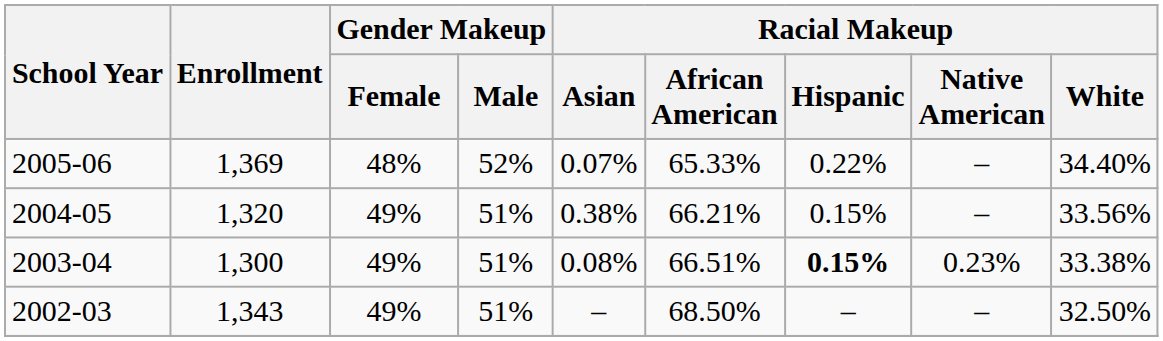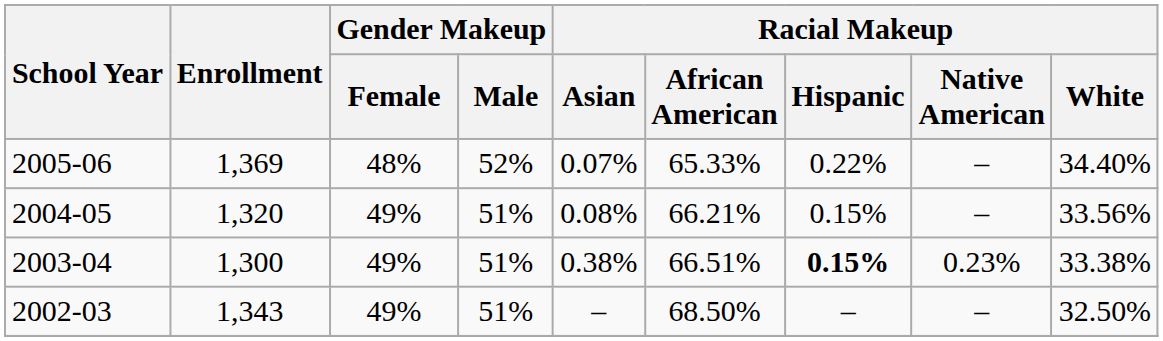 <table class="wikitable" style="font-size: 95%;">
 <tr>
 <th rowspan="2">School Year</th>
 <th rowspan="2">Enrollment</th>
 <th colspan="2">Gender Makeup</th>
 <th colspan="5">Racial Makeup</th>
 </tr>
 <tr>
 <th>Female</th>
 <th>Male</th>
 <th>Asian</th>
 <th>African <br>American</th>
 <th>Hispanic</th>
 <th>Native <br>American</th>
 <th>White</th>
 </tr>
 <tr>
 <td align="left">2005-06</td>
 <td align="center">1,369</td>
 <td align="center">48%</td>
 <td align="center">52%</td>
 <td align="center">0.07%</td>
 <td align="center">65.33%</td>
 <td align="center">0.22%</td>
 <td align="center">–</td>
 <td align="center">34.40%</td>
 </tr>
 <tr>
 <td align="left">2004-05</td>
 <td align="center">1,320</td>
 <td align="center">49%</td>
 <td align="center">51%</td>
-<td align="center">0.38%</td>
+<td align="center">0.08%</td>
 <td align="center">66.21%</td>
 <td align="center">0.15%</td>
 <td align="center">–</td>
 <td align="center">33.56%</td>
 </tr>
 <tr>
 <td align="left">2003-04</td>
 <td align="center">1,300</td>
 <td align="center">49%</td>
 <td align="center">51%</td>
-<td align="center">0.08%</td>
+<td align="center">0.38%</td>
 <td align="center">66.51%</td>
 <td align="center"><strong>0.15%</strong></td>
 <td align="center">0.23%</td>
 <td align="center">33.38%</td>
 </tr>
 <tr>
 <td align="left">2002-03</td>
 <td align="center">1,343</td>
 <td align="center">49%</td>
 <td align="center">51%</td>
 <td align="center">–</td>
 <td align="center">68.50%</td>
 <td align="center">–</td>
 <td align="center">–</td>
 <td align="center">32.50%</td>
 </tr>
 <tr>
 </tr>
 </table>
